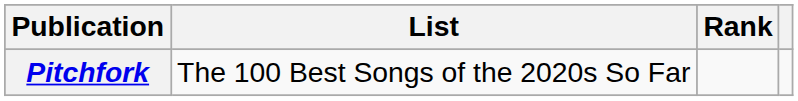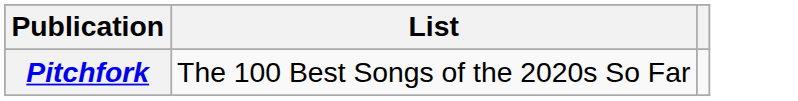 <table class="wikitable plainrowheaders sortable" style="margin-right: 0;">
 <tr>
 <th scope="col">Publication</th>
 <th scope="col">List</th>
-<th scope="col">Rank</th>
 <th scope="col" class="unsortable"></th>
 </tr>
 <tr>
 <th scope="row"><em><a href='#'>Pitchfork</a></em></th>
 <td>The 100 Best Songs of the 2020s So Far</td>
 <td></td>
-<td></td>
 </tr>
 </table>
